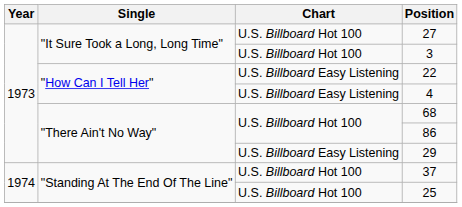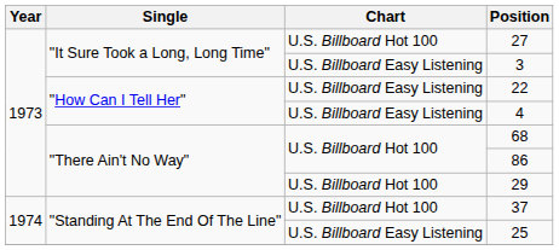 <table class="wikitable">
 <tr>
 <th>Year</th>
 <th>Single</th>
 <th>Chart</th>
 <th>Position</th>
 </tr>
 <tr>
 <td rowspan="7">1973</td>
 <td rowspan="2">"It Sure Took a Long, Long Time"</td>
 <td>U.S. <em>Billboard</em> Hot 100</td>
 <td align="center">27</td>
 </tr>
 <tr>
-<td>U.S. <em>Billboard</em> Hot 100</td>
+<td>U.S. <em>Billboard</em> Easy Listening</td>
 <td align="center">3</td>
 </tr>
 <tr>
 <td rowspan="2">"<a href='#'>How Can I Tell Her</a>"</td>
 <td>U.S. <em>Billboard</em> Easy Listening</td>
 <td align="center">22</td>
 </tr>
 <tr>
 <td>U.S. <em>Billboard</em> Easy Listening</td>
 <td align="center">4</td>
 </tr>
 <tr>
 <td rowspan="3">"There Ain't No Way"</td>
 <td rowspan="2">U.S. <em>Billboard</em> Hot 100</td>
 <td align="center">68</td>
 </tr>
 <tr>
 <td align="center">86</td>
 </tr>
 <tr>
-<td>U.S. <em>Billboard</em> Easy Listening</td>
+<td>U.S. <em>Billboard</em> Hot 100</td>
 <td align="center">29</td>
 </tr>
 <tr>
 <td rowspan="2">1974</td>
 <td rowspan="2">"Standing At The End Of The Line"</td>
 <td>U.S. <em>Billboard</em> Hot 100</td>
 <td align="center">37</td>
 </tr>
 <tr>
-<td>U.S. <em>Billboard</em> Hot 100</td>
+<td>U.S. <em>Billboard</em> Easy Listening</td>
 <td align="center">25</td>
 </tr>
 <tr>
 </tr>
 </table>
